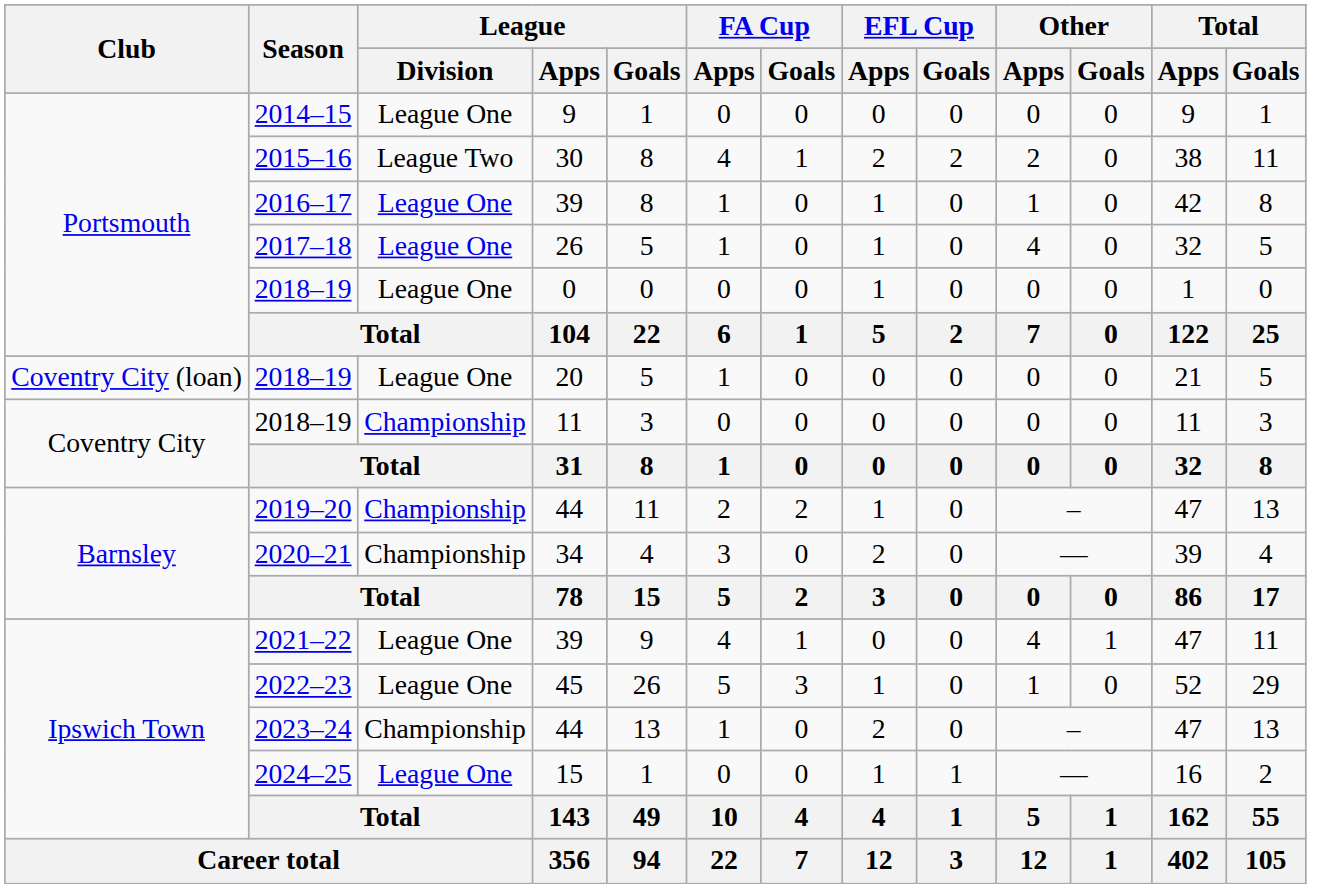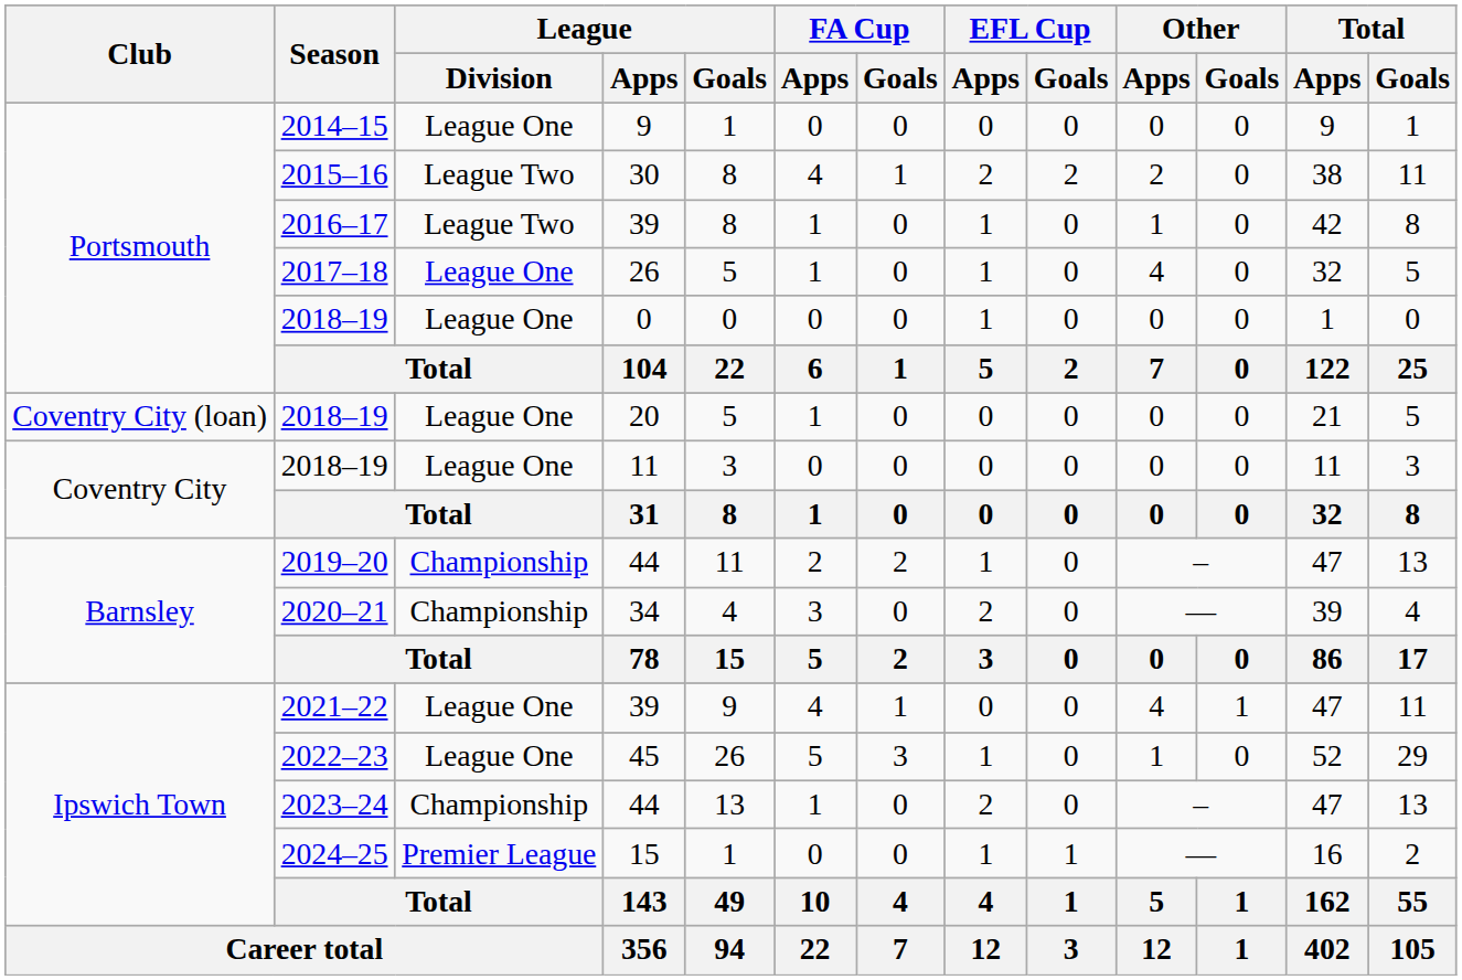 <table class="wikitable" style="text-align: center;">
 <tr>
 <th rowspan="2">Club</th>
 <th rowspan="2">Season</th>
 <th colspan="3">League</th>
 <th colspan="2"><a href='#'>FA Cup</a></th>
 <th colspan="2"><a href='#'>EFL Cup</a></th>
 <th colspan="2">Other</th>
 <th colspan="2">Total</th>
 </tr>
 <tr>
 <th>Division</th>
 <th>Apps</th>
 <th>Goals</th>
 <th>Apps</th>
 <th>Goals</th>
 <th>Apps</th>
 <th>Goals</th>
 <th>Apps</th>
 <th>Goals</th>
 <th>Apps</th>
 <th>Goals</th>
 </tr>
 <tr>
 <td rowspan="6"><a href='#'>Portsmouth</a></td>
 <td><a href='#'>2014–15</a></td>
 <td>League One</td>
 <td>9</td>
 <td>1</td>
 <td>0</td>
 <td>0</td>
 <td>0</td>
 <td>0</td>
 <td>0</td>
 <td>0</td>
 <td>9</td>
 <td>1</td>
 </tr>
 <tr>
 <td><a href='#'>2015–16</a></td>
 <td>League Two</td>
 <td>30</td>
 <td>8</td>
 <td>4</td>
 <td>1</td>
 <td>2</td>
 <td>2</td>
 <td>2</td>
 <td>0</td>
 <td>38</td>
 <td>11</td>
 </tr>
 <tr>
 <td><a href='#'>2016–17</a></td>
-<td><a href='#'>League One</a></td>
+<td>League Two</td>
 <td>39</td>
 <td>8</td>
 <td>1</td>
 <td>0</td>
 <td>1</td>
 <td>0</td>
 <td>1</td>
 <td>0</td>
 <td>42</td>
 <td>8</td>
 </tr>
 <tr>
 <td><a href='#'>2017–18</a></td>
 <td><a href='#'>League One</a></td>
 <td>26</td>
 <td>5</td>
 <td>1</td>
 <td>0</td>
 <td>1</td>
 <td>0</td>
 <td>4</td>
 <td>0</td>
 <td>32</td>
 <td>5</td>
 </tr>
 <tr>
 <td><a href='#'>2018–19</a></td>
 <td>League One</td>
 <td>0</td>
 <td>0</td>
 <td>0</td>
 <td>0</td>
 <td>1</td>
 <td>0</td>
 <td>0</td>
 <td>0</td>
 <td>1</td>
 <td>0</td>
 </tr>
 <tr>
 <th colspan=2>Total</th>
 <th>104</th>
 <th>22</th>
 <th>6</th>
 <th>1</th>
 <th>5</th>
 <th>2</th>
 <th>7</th>
 <th>0</th>
 <th>122</th>
 <th>25</th>
 </tr>
 <tr>
 <td><a href='#'>Coventry City</a> (loan)</td>
 <td><a href='#'>2018–19</a></td>
 <td>League One</td>
 <td>20</td>
 <td>5</td>
 <td>1</td>
 <td>0</td>
 <td>0</td>
 <td>0</td>
 <td>0</td>
 <td>0</td>
 <td>21</td>
 <td>5</td>
 </tr>
 <tr>
 <td rowspan="2">Coventry City</td>
 <td>2018–19</td>
-<td><a href='#'>Championship</a></td>
+<td>League One</td>
 <td>11</td>
 <td>3</td>
 <td>0</td>
 <td>0</td>
 <td>0</td>
 <td>0</td>
 <td>0</td>
 <td>0</td>
 <td>11</td>
 <td>3</td>
 </tr>
 <tr>
 <th colspan=2>Total</th>
 <th>31</th>
 <th>8</th>
 <th>1</th>
 <th>0</th>
 <th>0</th>
 <th>0</th>
 <th>0</th>
 <th>0</th>
 <th>32</th>
 <th>8</th>
 </tr>
 <tr>
 <td rowspan="3"><a href='#'>Barnsley</a></td>
 <td><a href='#'>2019–20</a></td>
 <td><a href='#'>Championship</a></td>
 <td>44</td>
 <td>11</td>
 <td>2</td>
 <td>2</td>
 <td>1</td>
 <td>0</td>
 <td colspan="2">–</td>
 <td>47</td>
 <td>13</td>
 </tr>
 <tr>
 <td><a href='#'>2020–21</a></td>
 <td>Championship</td>
 <td>34</td>
 <td>4</td>
 <td>3</td>
 <td>0</td>
 <td>2</td>
 <td>0</td>
 <td colspan="2">—</td>
 <td>39</td>
 <td>4</td>
 </tr>
 <tr>
 <th colspan=2>Total</th>
 <th>78</th>
 <th>15</th>
 <th>5</th>
 <th>2</th>
 <th>3</th>
 <th>0</th>
 <th>0</th>
 <th>0</th>
 <th>86</th>
 <th>17</th>
 </tr>
 <tr>
 <td rowspan="5"><a href='#'>Ipswich Town</a></td>
 <td><a href='#'>2021–22</a></td>
 <td>League One</td>
 <td>39</td>
 <td>9</td>
 <td>4</td>
 <td>1</td>
 <td>0</td>
 <td>0</td>
 <td>4</td>
 <td>1</td>
 <td>47</td>
 <td>11</td>
 </tr>
 <tr>
 <td><a href='#'>2022–23</a></td>
 <td>League One</td>
 <td>45</td>
 <td>26</td>
 <td>5</td>
 <td>3</td>
 <td>1</td>
 <td>0</td>
 <td>1</td>
 <td>0</td>
 <td>52</td>
 <td>29</td>
 </tr>
 <tr>
 <td><a href='#'>2023–24</a></td>
 <td>Championship</td>
 <td>44</td>
 <td>13</td>
 <td>1</td>
 <td>0</td>
 <td>2</td>
 <td>0</td>
 <td colspan="2">–</td>
 <td>47</td>
 <td>13</td>
 </tr>
 <tr>
 <td><a href='#'>2024–25</a></td>
-<td><a href='#'>League One</a></td>
+<td><a href='#'>Premier League</a></td>
 <td>15</td>
 <td>1</td>
 <td>0</td>
 <td>0</td>
 <td>1</td>
 <td>1</td>
 <td colspan="2">—</td>
 <td>16</td>
 <td>2</td>
 </tr>
 <tr>
 <th colspan="2">Total</th>
 <th>143</th>
 <th>49</th>
 <th>10</th>
 <th>4</th>
 <th>4</th>
 <th>1</th>
 <th>5</th>
 <th>1</th>
 <th>162</th>
 <th>55</th>
 </tr>
 <tr>
 <th colspan="3">Career total</th>
 <th>356</th>
 <th>94</th>
 <th>22</th>
 <th>7</th>
 <th>12</th>
 <th>3</th>
 <th>12</th>
 <th>1</th>
 <th>402</th>
 <th>105</th>
 </tr>
 </table>
